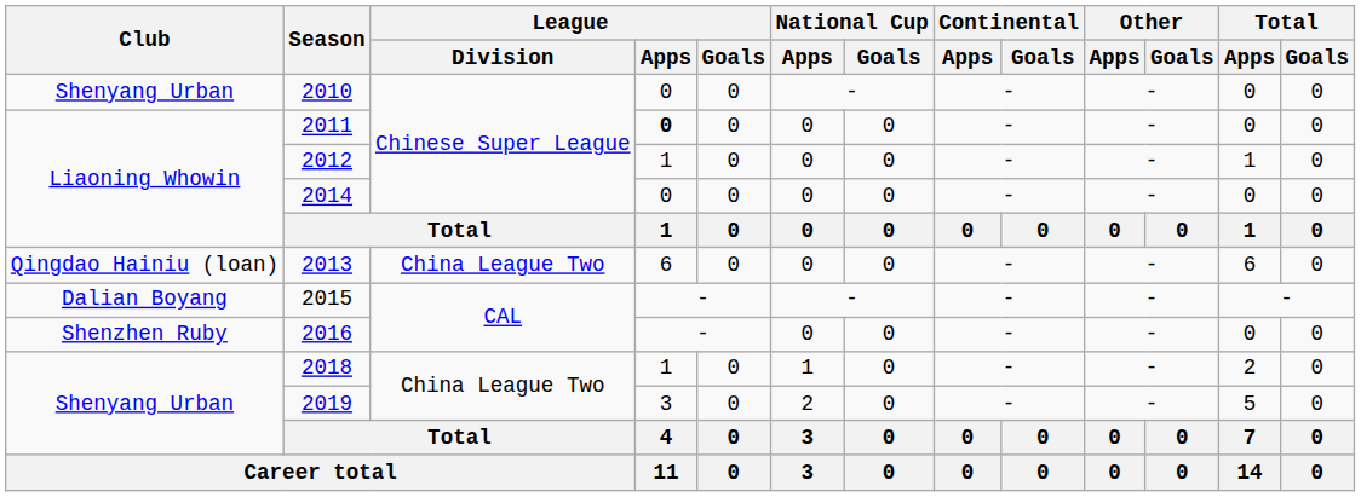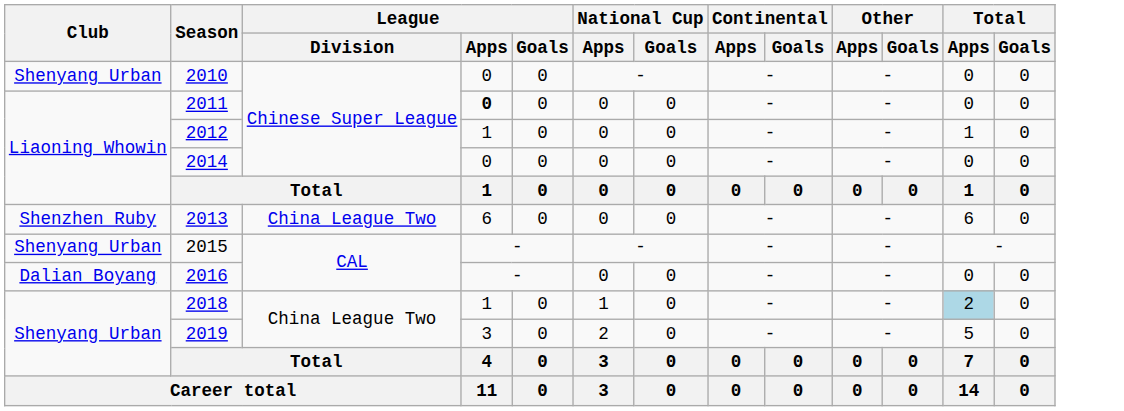 <table class="wikitable" style="text-align: center">
 <tr>
 <th rowspan="2">Club</th>
 <th rowspan="2">Season</th>
 <th colspan="3">League</th>
 <th colspan="2">National Cup</th>
 <th colspan="2">Continental</th>
 <th colspan="2">Other</th>
 <th colspan="2">Total</th>
 </tr>
 <tr>
 <th>Division</th>
 <th>Apps</th>
 <th>Goals</th>
 <th>Apps</th>
 <th>Goals</th>
 <th>Apps</th>
 <th>Goals</th>
 <th>Apps</th>
 <th>Goals</th>
 <th>Apps</th>
 <th>Goals</th>
 </tr>
 <tr>
 <td rowspan="1"><a href='#'>Shenyang Urban</a></td>
 <td><a href='#'>2010</a></td>
 <td rowspan=4><a href='#'>Chinese Super League</a></td>
 <td>0</td>
 <td>0</td>
 <td colspan="2">-</td>
 <td colspan="2">-</td>
 <td colspan="2">-</td>
 <td>0</td>
 <td>0</td>
 </tr>
 <tr>
 <td rowspan=4><a href='#'>Liaoning Whowin</a></td>
 <td><a href='#'>2011</a></td>
 <td><strong>0</strong></td>
 <td>0</td>
 <td>0</td>
 <td>0</td>
 <td colspan="2">-</td>
 <td colspan="2">-</td>
 <td>0</td>
 <td>0</td>
 </tr>
 <tr>
 <td><a href='#'>2012</a></td>
 <td>1</td>
 <td>0</td>
 <td>0</td>
 <td>0</td>
 <td colspan="2">-</td>
 <td colspan="2">-</td>
 <td>1</td>
 <td>0</td>
 </tr>
 <tr>
 <td><a href='#'>2014</a></td>
 <td>0</td>
 <td>0</td>
 <td>0</td>
 <td>0</td>
 <td colspan="2">-</td>
 <td colspan="2">-</td>
 <td>0</td>
 <td>0</td>
 </tr>
 <tr>
 <th colspan=2>Total</th>
 <th>1</th>
 <th>0</th>
 <th>0</th>
 <th>0</th>
 <th>0</th>
 <th>0</th>
 <th>0</th>
 <th>0</th>
 <th>1</th>
 <th>0</th>
 </tr>
 <tr>
-<td><a href='#'>Qingdao Hainiu</a> (loan)</td>
+<td><a href='#'>Shenzhen Ruby</a></td>
 <td><a href='#'>2013</a></td>
 <td><a href='#'>China League Two</a></td>
 <td>6</td>
 <td>0</td>
 <td>0</td>
 <td>0</td>
 <td colspan="2">-</td>
 <td colspan="2">-</td>
 <td>6</td>
 <td>0</td>
 </tr>
 <tr>
-<td rowspan="1"><a href='#'>Dalian Boyang</a></td>
+<td rowspan="1"><a href='#'>Shenyang Urban</a></td>
 <td>2015</td>
 <td rowspan="2"><a href='#'>CAL</a></td>
 <td colspan="2">-</td>
 <td colspan="2">-</td>
 <td colspan="2">-</td>
 <td colspan="2">-</td>
 <td colspan="2">-</td>
 </tr>
 <tr>
-<td><a href='#'>Shenzhen Ruby</a></td>
+<td rowspan="1"><a href='#'>Dalian Boyang</a></td>
 <td><a href='#'>2016</a></td>
 <td colspan="2">-</td>
 <td>0</td>
 <td>0</td>
 <td colspan="2">-</td>
 <td colspan="2">-</td>
 <td>0</td>
 <td>0</td>
 </tr>
 <tr>
 <td rowspan=3><a href='#'>Shenyang Urban</a></td>
 <td><a href='#'>2018</a></td>
 <td rowspan="2">China League Two</td>
 <td>1</td>
 <td>0</td>
 <td>1</td>
 <td>0</td>
 <td colspan="2">-</td>
 <td colspan="2">-</td>
-<td>2</td>
+<td style="background: lightblue;">2</td>
 <td>0</td>
 </tr>
 <tr>
 <td><a href='#'>2019</a></td>
 <td>3</td>
 <td>0</td>
 <td>2</td>
 <td>0</td>
 <td colspan="2">-</td>
 <td colspan="2">-</td>
 <td>5</td>
 <td>0</td>
 </tr>
 <tr>
 <th colspan=2>Total</th>
 <th>4</th>
 <th>0</th>
 <th>3</th>
 <th>0</th>
 <th>0</th>
 <th>0</th>
 <th>0</th>
 <th>0</th>
 <th>7</th>
 <th>0</th>
 </tr>
 <tr>
 <th colspan=3>Career total</th>
 <th>11</th>
 <th>0</th>
 <th>3</th>
 <th>0</th>
 <th>0</th>
 <th>0</th>
 <th>0</th>
 <th>0</th>
 <th>14</th>
 <th>0</th>
 </tr>
 </table>
